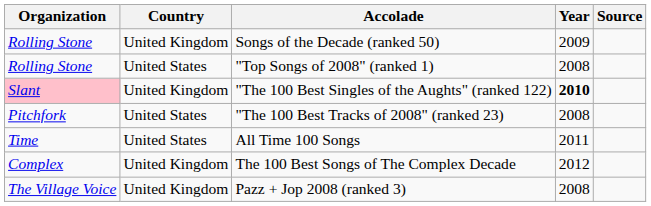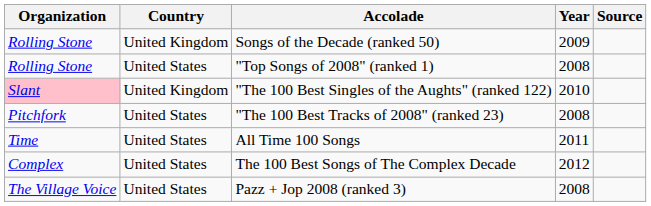 <table class="wikitable">
 <tr>
 <th>Organization</th>
 <th>Country</th>
 <th>Accolade</th>
 <th>Year</th>
 <th>Source</th>
 </tr>
 <tr>
 <td><em><a href='#'>Rolling Stone</a></em></td>
 <td>United Kingdom</td>
 <td>Songs of the Decade (ranked 50)</td>
 <td>2009</td>
 <td></td>
 </tr>
 <tr>
 <td><em><a href='#'>Rolling Stone</a></em></td>
 <td>United States</td>
 <td>"Top Songs of 2008" (ranked 1)</td>
 <td>2008</td>
 <td></td>
 </tr>
 <tr>
 <td style="background: pink;"><em><a href='#'>Slant</a></em></td>
 <td>United Kingdom</td>
 <td>"The 100 Best Singles of the Aughts"  (ranked 122)</td>
-<td><strong>2010</strong></td>
+<td>2010</td>
 <td></td>
 </tr>
 <tr>
 <td><em><a href='#'>Pitchfork</a></em></td>
 <td>United States</td>
 <td>"The 100 Best Tracks of 2008" (ranked 23)</td>
 <td>2008</td>
 <td></td>
 </tr>
 <tr>
 <td><em><a href='#'>Time</a></em></td>
 <td>United States</td>
 <td>All Time 100 Songs</td>
 <td>2011</td>
 <td></td>
 </tr>
 <tr>
 <td><em><a href='#'>Complex</a></em></td>
-<td>United Kingdom</td>
+<td>United States</td>
 <td>The 100 Best Songs of The Complex Decade</td>
 <td>2012</td>
 <td></td>
 </tr>
 <tr>
 <td><em><a href='#'>The Village Voice</a></em></td>
-<td>United Kingdom</td>
+<td>United States</td>
 <td>Pazz + Jop 2008 (ranked 3)</td>
 <td>2008</td>
 <td></td>
 </tr>
 </table>
